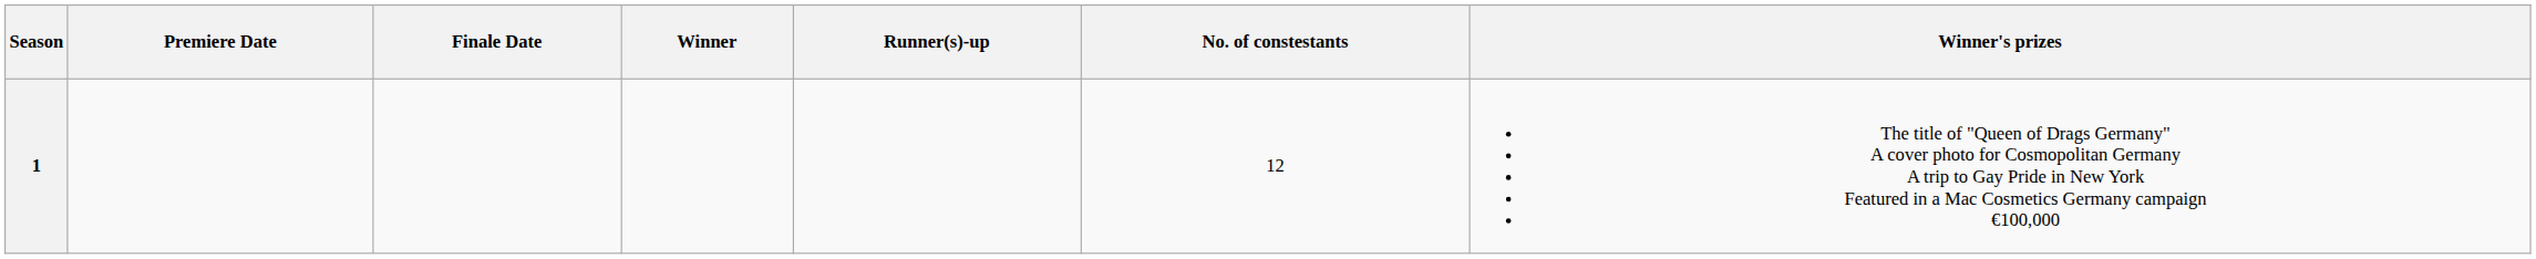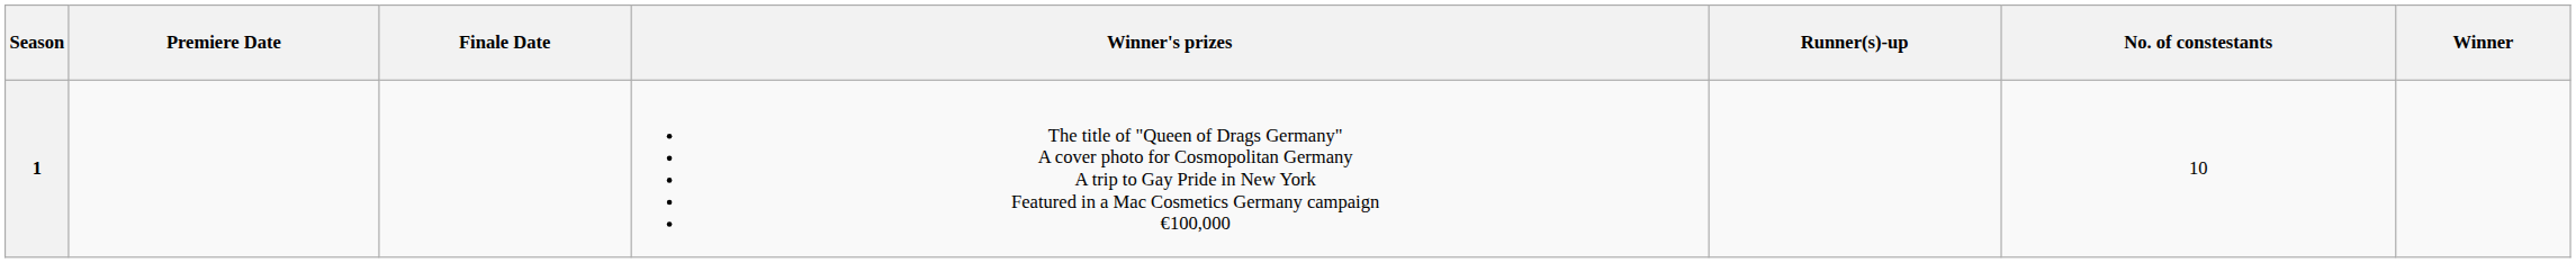 <table class="wikitable" style="font-size:90%; width:100%; text-align:center">
 <tr style="height: 4em;">
 <th style="width:2em;">Season</th>
 <th>Premiere Date</th>
 <th>Finale Date</th>
-<th>Winner</th>
+<th>Winner's prizes</th>
 <th>Runner(s)-up</th>
 <th>No. of constestants</th>
-<th>Winner's prizes</th>
+<th>Winner</th>
 </tr>
 <tr>
 <th><strong>1</strong></th>
 <td></td>
 <td></td>
+<td><br><ul><li>The title of "Queen of Drags Germany"</li><li>A cover photo for Cosmopolitan Germany</li><li>A trip to Gay Pride in New York</li><li>Featured in a Mac Cosmetics Germany campaign</li><li>€100,000</li></ul></td>
 <td></td>
+<td>10</td>
 <td></td>
-<td>12</td>
-<td><br><ul><li>The title of "Queen of Drags Germany"</li><li>A cover photo for Cosmopolitan Germany</li><li>A trip to Gay Pride in New York</li><li>Featured in a Mac Cosmetics Germany campaign</li><li>€100,000</li></ul></td>
 </tr>
 </table>
